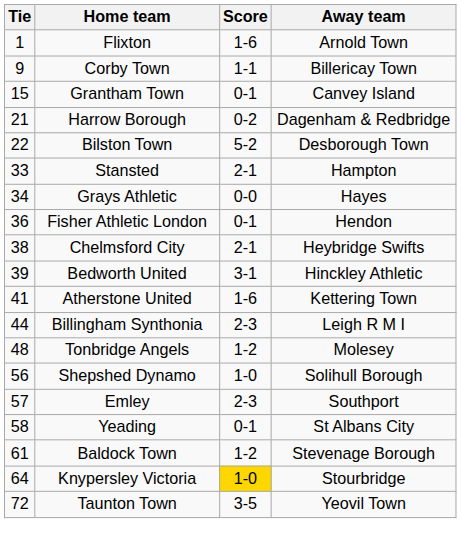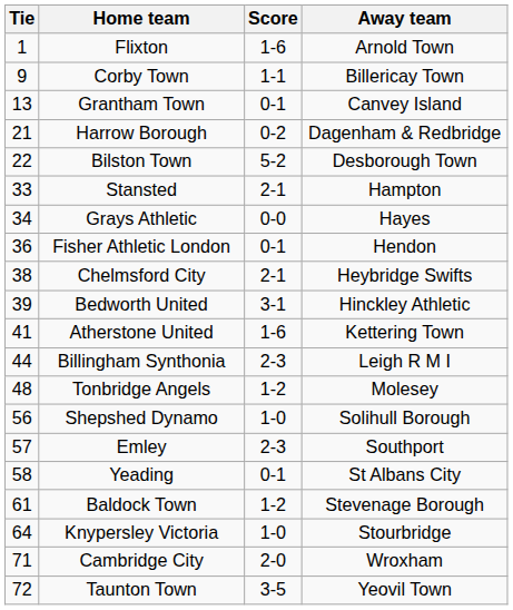 <table class="wikitable" style="text-align:center;">
 <tr>
 <th width=20>Tie</th>
 <th width=175>Home team</th>
 <th width=20>Score</th>
 <th width=175>Away team</th>
 </tr>
 <tr>
 <td>1</td>
 <td>Flixton</td>
 <td>1-6</td>
 <td>Arnold Town</td>
 </tr>
 <tr>
 <td>9</td>
 <td>Corby Town</td>
 <td>1-1</td>
 <td>Billericay Town</td>
 </tr>
 <tr>
-<td>15</td>
+<td>13</td>
 <td>Grantham Town</td>
 <td>0-1</td>
 <td>Canvey Island</td>
 </tr>
 <tr>
 <td>21</td>
 <td>Harrow Borough</td>
 <td>0-2</td>
 <td>Dagenham & Redbridge</td>
 </tr>
 <tr>
 <td>22</td>
 <td>Bilston Town</td>
 <td>5-2</td>
 <td>Desborough Town</td>
 </tr>
 <tr>
 <td>33</td>
 <td>Stansted</td>
 <td>2-1</td>
 <td>Hampton</td>
 </tr>
 <tr>
 <td>34</td>
 <td>Grays Athletic</td>
 <td>0-0</td>
 <td>Hayes</td>
 </tr>
 <tr>
 <td>36</td>
 <td>Fisher Athletic London</td>
 <td>0-1</td>
 <td>Hendon</td>
 </tr>
 <tr>
 <td>38</td>
 <td>Chelmsford City</td>
 <td>2-1</td>
 <td>Heybridge Swifts</td>
 </tr>
 <tr>
 <td>39</td>
 <td>Bedworth United</td>
 <td>3-1</td>
 <td>Hinckley Athletic</td>
 </tr>
 <tr>
 <td>41</td>
 <td>Atherstone United</td>
 <td>1-6</td>
 <td>Kettering Town</td>
 </tr>
 <tr>
 <td>44</td>
 <td>Billingham Synthonia</td>
 <td>2-3</td>
 <td>Leigh R M I</td>
 </tr>
 <tr>
 <td>48</td>
 <td>Tonbridge Angels</td>
 <td>1-2</td>
 <td>Molesey</td>
 </tr>
 <tr>
 <td>56</td>
 <td>Shepshed Dynamo</td>
 <td>1-0</td>
 <td>Solihull Borough</td>
 </tr>
 <tr>
 <td>57</td>
 <td>Emley</td>
 <td>2-3</td>
 <td>Southport</td>
 </tr>
 <tr>
 <td>58</td>
 <td>Yeading</td>
 <td>0-1</td>
 <td>St Albans City</td>
 </tr>
 <tr>
 <td>61</td>
 <td>Baldock Town</td>
 <td>1-2</td>
 <td>Stevenage Borough</td>
 </tr>
 <tr>
 <td>64</td>
 <td>Knypersley Victoria</td>
-<td style="background: gold;">1-0</td>
+<td>1-0</td>
 <td>Stourbridge</td>
+</tr>
+<tr>
+<td>71</td>
+<td>Cambridge City</td>
+<td>2-0</td>
+<td>Wroxham</td>
 </tr>
 <tr>
 <td>72</td>
 <td>Taunton Town</td>
 <td>3-5</td>
 <td>Yeovil Town</td>
 </tr>
 </table>
